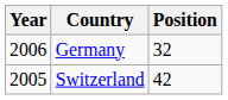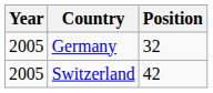 <table class="wikitable">
 <tr>
 <th>Year</th>
 <th>Country</th>
 <th>Position</th>
 </tr>
 <tr>
-<td>2006</td>
+<td>2005</td>
 <td><a href='#'>Germany</a></td>
 <td>32</td>
 </tr>
 <tr>
 <td>2005</td>
 <td><a href='#'>Switzerland</a></td>
 <td>42</td>
 </tr>
 </table>
